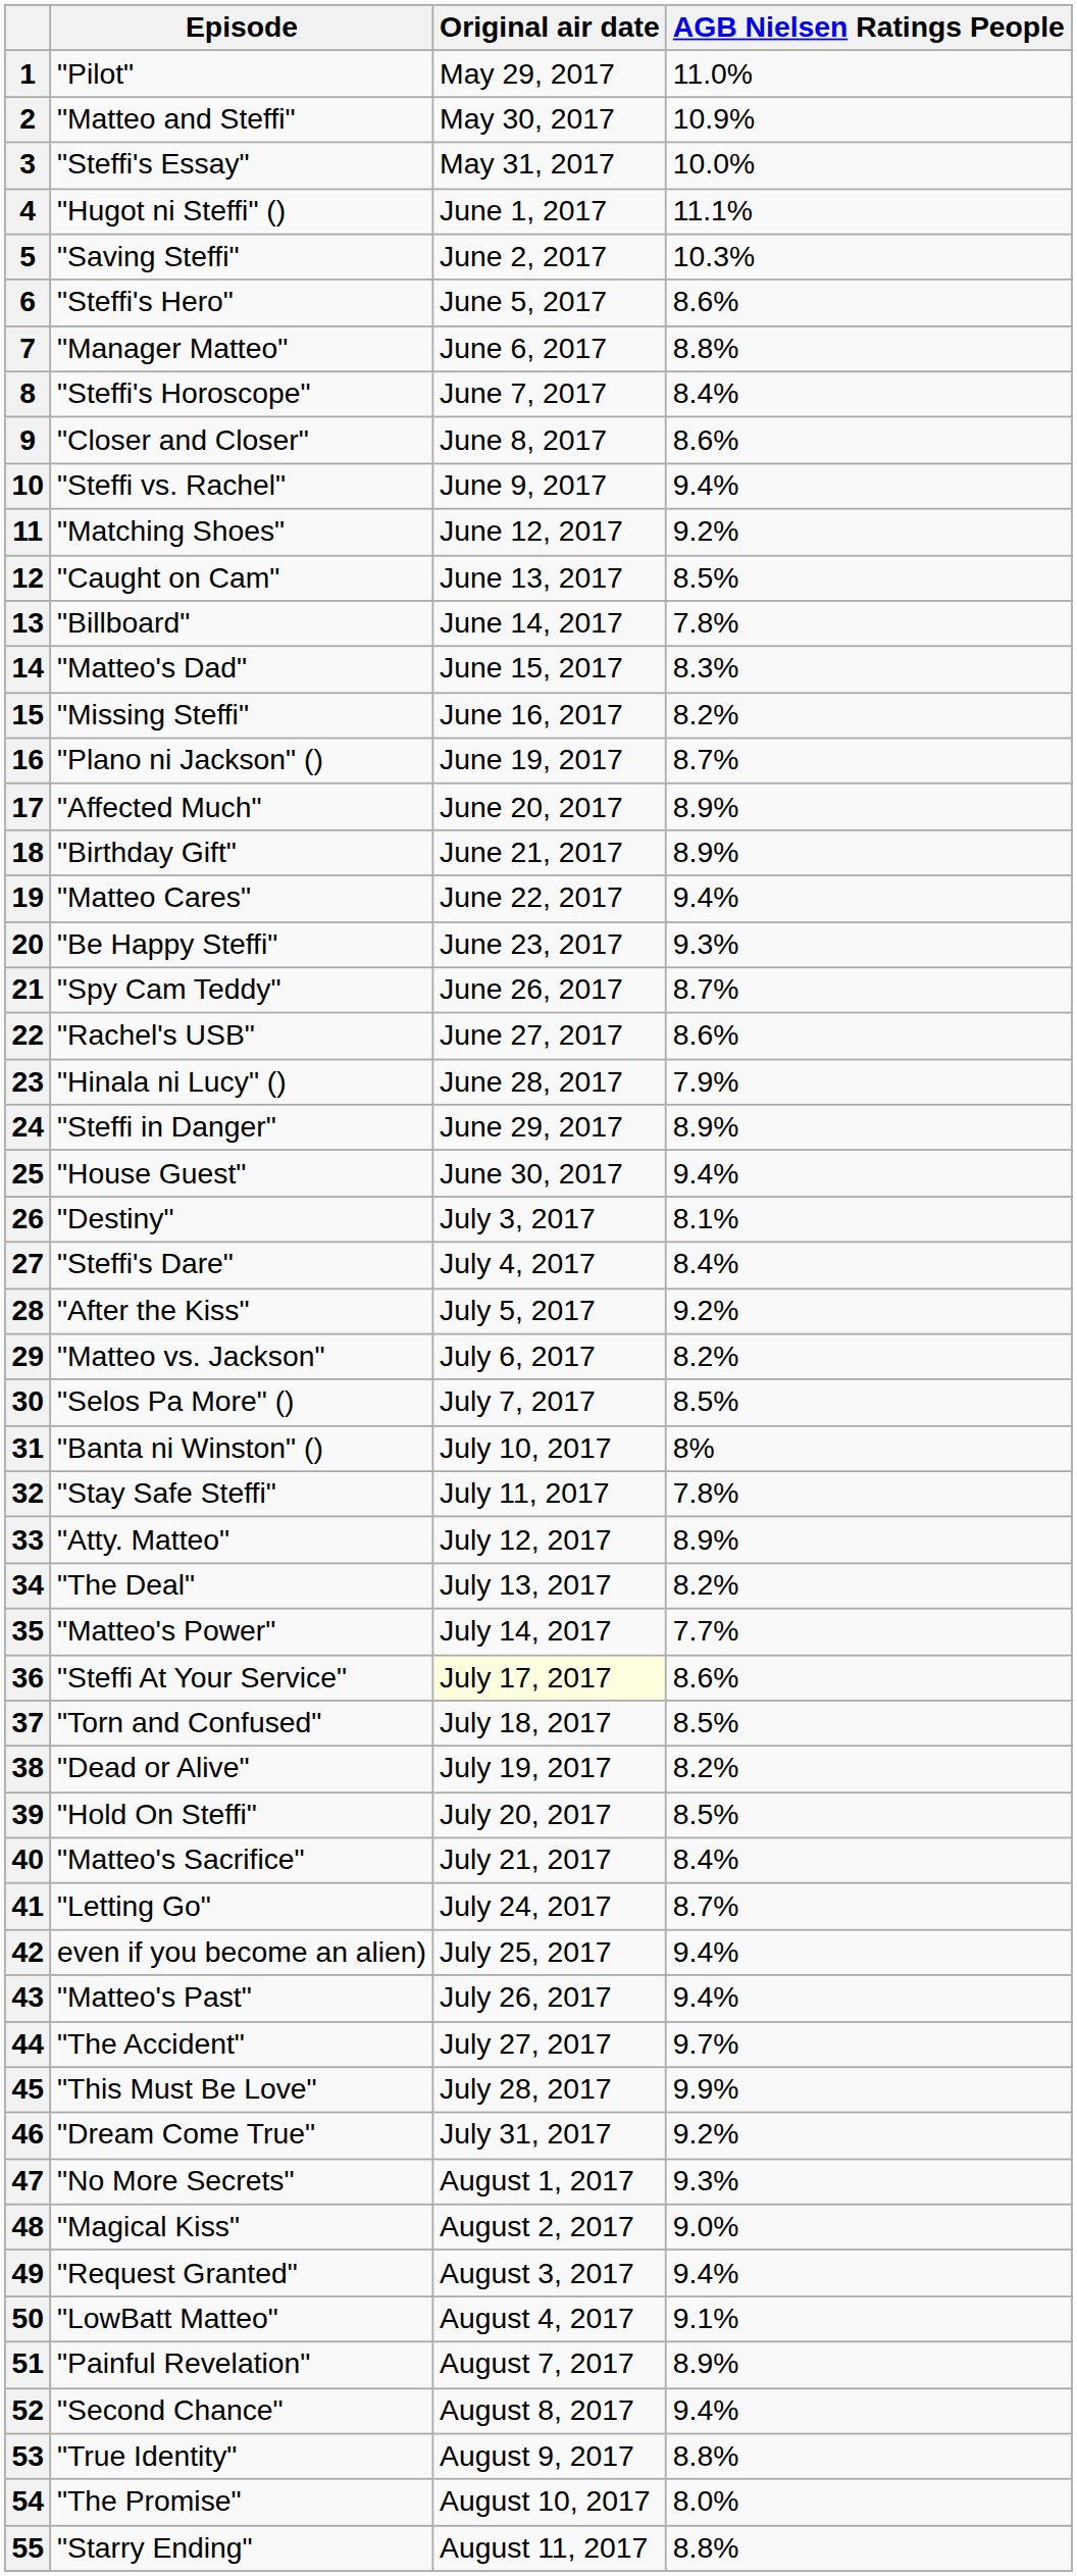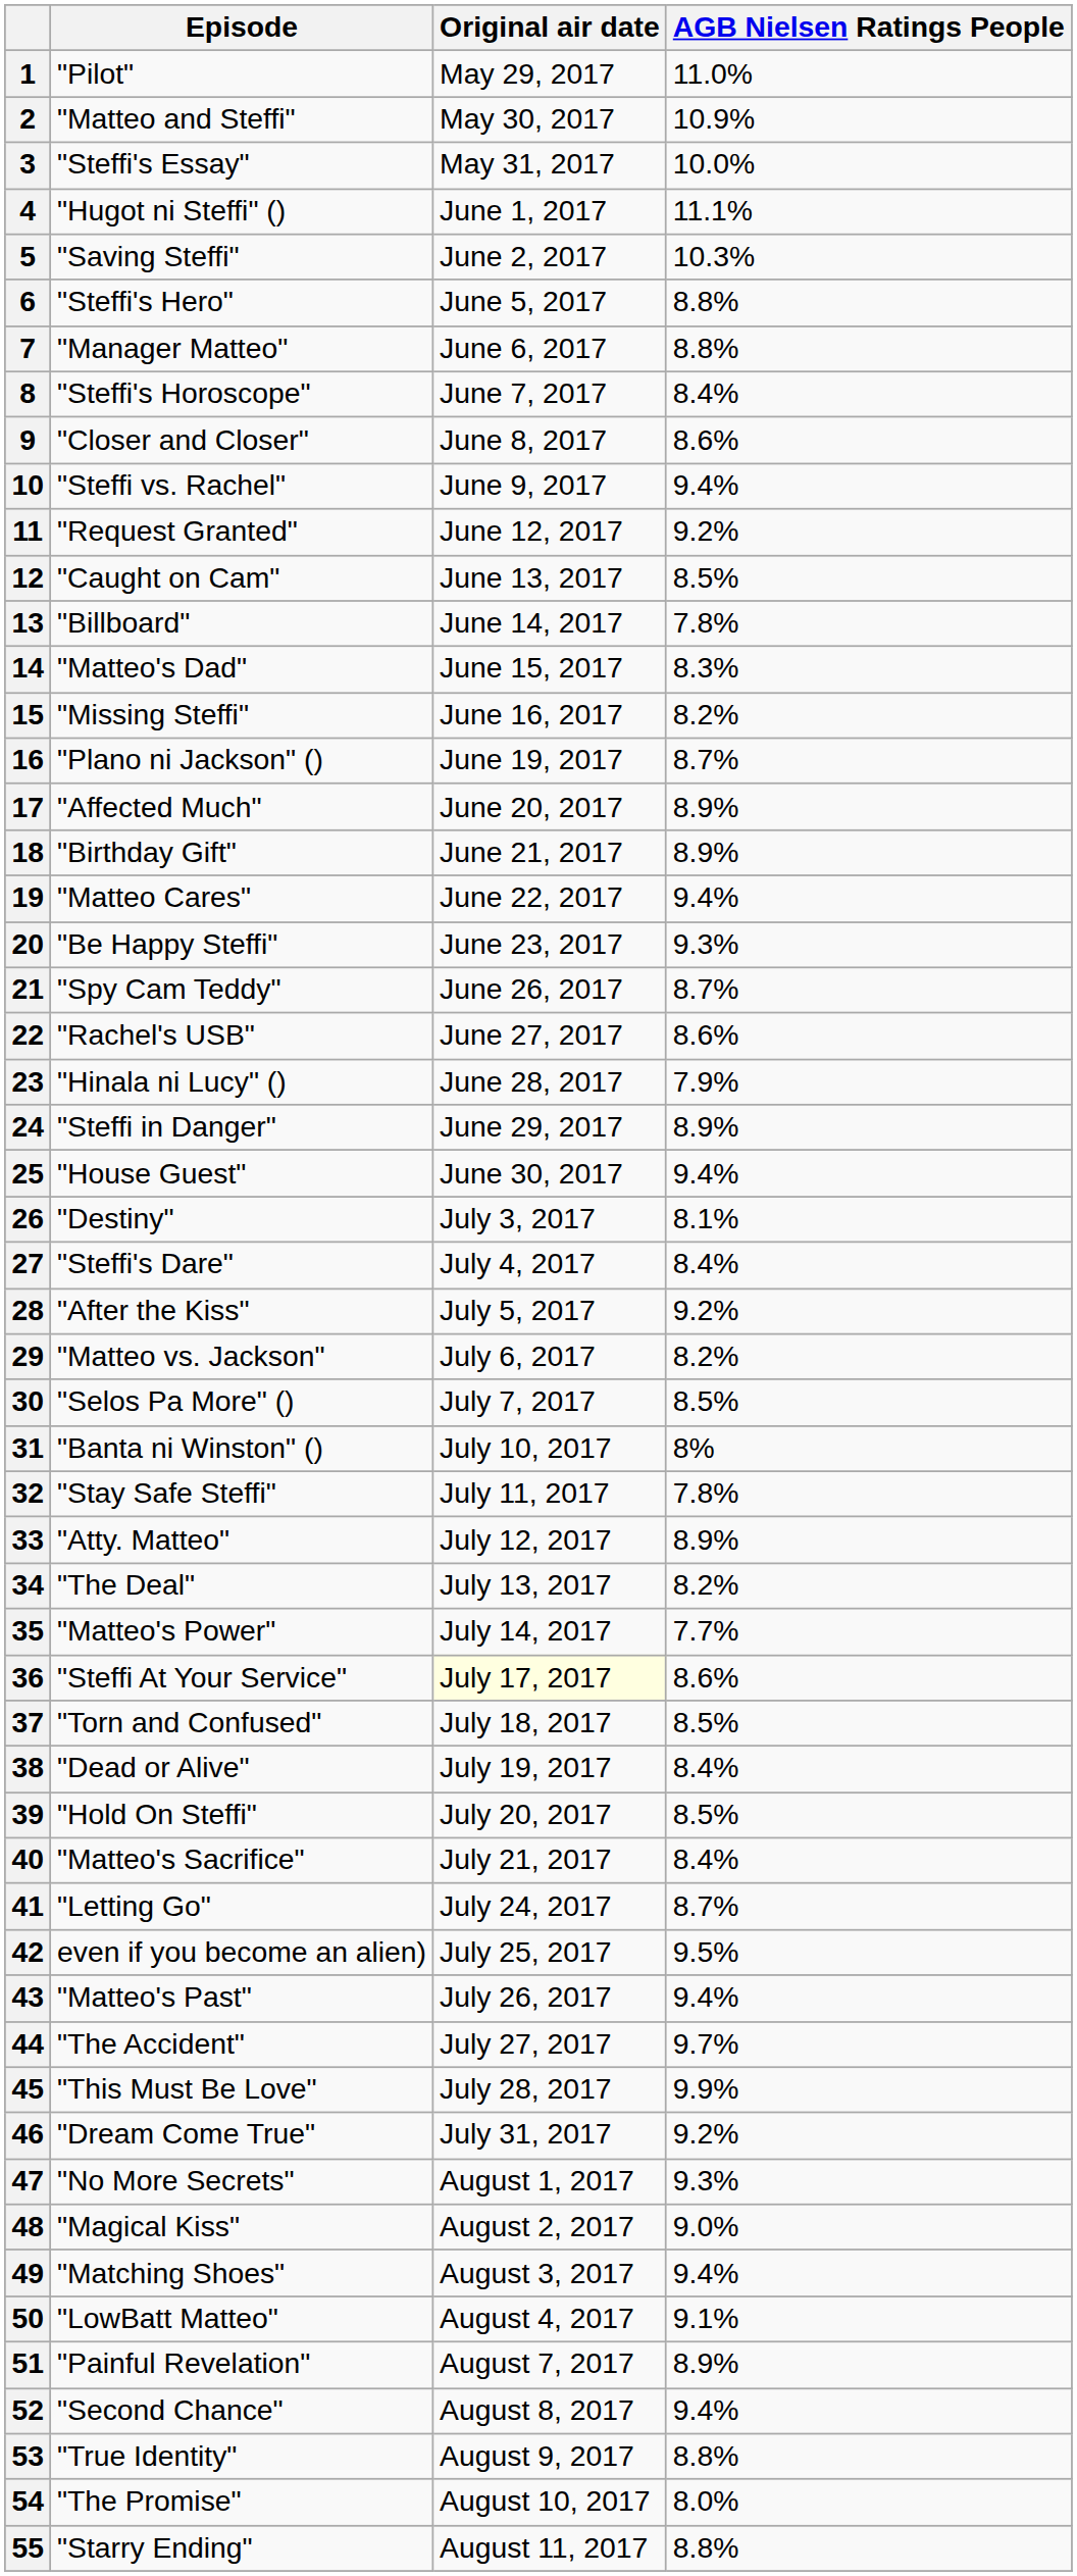 <table class="wikitable">
 <tr>
 <th></th>
 <th>Episode</th>
 <th>Original air date</th>
 <th><a href='#'>AGB Nielsen</a> Ratings  People</th>
 </tr>
 <tr>
 <th>1</th>
 <td>"Pilot"</td>
 <td>May 29, 2017</td>
 <td>11.0%</td>
 </tr>
 <tr>
 <th>2</th>
 <td>"Matteo and Steffi"</td>
 <td>May 30, 2017</td>
 <td>10.9%</td>
 </tr>
 <tr>
 <th>3</th>
 <td>"Steffi's Essay"</td>
 <td>May 31, 2017</td>
 <td>10.0%</td>
 </tr>
 <tr>
 <th>4</th>
 <td>"Hugot ni Steffi" ()</td>
 <td>June 1, 2017</td>
 <td>11.1%</td>
 </tr>
 <tr>
 <th>5</th>
 <td>"Saving Steffi"</td>
 <td>June 2, 2017</td>
 <td>10.3%</td>
 </tr>
 <tr>
 <th>6</th>
 <td>"Steffi's Hero"</td>
 <td>June 5, 2017</td>
-<td>8.6%</td>
+<td>8.8%</td>
 </tr>
 <tr>
 <th>7</th>
 <td>"Manager Matteo"</td>
 <td>June 6, 2017</td>
 <td>8.8%</td>
 </tr>
 <tr>
 <th>8</th>
 <td>"Steffi's Horoscope"</td>
 <td>June 7, 2017</td>
 <td>8.4%</td>
 </tr>
 <tr>
 <th>9</th>
 <td>"Closer and Closer"</td>
 <td>June 8, 2017</td>
 <td>8.6%</td>
 </tr>
 <tr>
 <th>10</th>
 <td>"Steffi vs. Rachel"</td>
 <td>June 9, 2017</td>
 <td>9.4%</td>
 </tr>
 <tr>
 <th>11</th>
-<td>"Matching Shoes"</td>
+<td>"Request Granted"</td>
 <td>June 12, 2017</td>
 <td>9.2%</td>
 </tr>
 <tr>
 <th>12</th>
 <td>"Caught on Cam"</td>
 <td>June 13, 2017</td>
 <td>8.5%</td>
 </tr>
 <tr>
 <th>13</th>
 <td>"Billboard"</td>
 <td>June 14, 2017</td>
 <td>7.8%</td>
 </tr>
 <tr>
 <th>14</th>
 <td>"Matteo's Dad"</td>
 <td>June 15, 2017</td>
 <td>8.3%</td>
 </tr>
 <tr>
 <th>15</th>
 <td>"Missing Steffi"</td>
 <td>June 16, 2017</td>
 <td>8.2%</td>
 </tr>
 <tr>
 <th>16</th>
 <td>"Plano ni Jackson" ()</td>
 <td>June 19, 2017</td>
 <td>8.7%</td>
 </tr>
 <tr>
 <th>17</th>
 <td>"Affected Much"</td>
 <td>June 20, 2017</td>
 <td>8.9%</td>
 </tr>
 <tr>
 <th>18</th>
 <td>"Birthday Gift"</td>
 <td>June 21, 2017</td>
 <td>8.9%</td>
 </tr>
 <tr>
 <th>19</th>
 <td>"Matteo Cares"</td>
 <td>June 22, 2017</td>
 <td>9.4%</td>
 </tr>
 <tr>
 <th>20</th>
 <td>"Be Happy Steffi"</td>
 <td>June 23, 2017</td>
 <td>9.3%</td>
 </tr>
 <tr>
 <th>21</th>
 <td>"Spy Cam Teddy"</td>
 <td>June 26, 2017</td>
 <td>8.7%</td>
 </tr>
 <tr>
 <th>22</th>
 <td>"Rachel's USB"</td>
 <td>June 27, 2017</td>
 <td>8.6%</td>
 </tr>
 <tr>
 <th>23</th>
 <td>"Hinala ni Lucy" ()</td>
 <td>June 28, 2017</td>
 <td>7.9%</td>
 </tr>
 <tr>
 <th>24</th>
 <td>"Steffi in Danger"</td>
 <td>June 29, 2017</td>
 <td>8.9%</td>
 </tr>
 <tr>
 <th>25</th>
 <td>"House Guest"</td>
 <td>June 30, 2017</td>
 <td>9.4%</td>
 </tr>
 <tr>
 <th>26</th>
 <td>"Destiny"</td>
 <td>July 3, 2017</td>
 <td>8.1%</td>
 </tr>
 <tr>
 <th>27</th>
 <td>"Steffi's Dare"</td>
 <td>July 4, 2017</td>
 <td>8.4%</td>
 </tr>
 <tr>
 <th>28</th>
 <td>"After the Kiss"</td>
 <td>July 5, 2017</td>
 <td>9.2%</td>
 </tr>
 <tr>
 <th>29</th>
 <td>"Matteo vs. Jackson"</td>
 <td>July 6, 2017</td>
 <td>8.2%</td>
 </tr>
 <tr>
 <th>30</th>
 <td>"Selos Pa More" ()</td>
 <td>July 7, 2017</td>
 <td>8.5%</td>
 </tr>
 <tr>
 <th>31</th>
 <td>"Banta ni Winston" ()</td>
 <td>July 10, 2017</td>
 <td>8%</td>
 </tr>
 <tr>
 <th>32</th>
 <td>"Stay Safe Steffi"</td>
 <td>July 11, 2017</td>
 <td>7.8%</td>
 </tr>
 <tr>
 <th>33</th>
 <td>"Atty. Matteo"</td>
 <td>July 12, 2017</td>
 <td>8.9%</td>
 </tr>
 <tr>
 <th>34</th>
 <td>"The Deal"</td>
 <td>July 13, 2017</td>
 <td>8.2%</td>
 </tr>
 <tr>
 <th>35</th>
 <td>"Matteo's Power"</td>
 <td>July 14, 2017</td>
 <td>7.7%</td>
 </tr>
 <tr>
 <th>36</th>
 <td>"Steffi At Your Service"</td>
 <td style="background: lightyellow;">July 17, 2017</td>
 <td>8.6%</td>
 </tr>
 <tr>
 <th>37</th>
 <td>"Torn and Confused"</td>
 <td>July 18, 2017</td>
 <td>8.5%</td>
 </tr>
 <tr>
 <th>38</th>
 <td>"Dead or Alive"</td>
 <td>July 19, 2017</td>
-<td>8.2%</td>
+<td>8.4%</td>
 </tr>
 <tr>
 <th>39</th>
 <td>"Hold On Steffi"</td>
 <td>July 20, 2017</td>
 <td>8.5%</td>
 </tr>
 <tr>
 <th>40</th>
 <td>"Matteo's Sacrifice"</td>
 <td>July 21, 2017</td>
 <td>8.4%</td>
 </tr>
 <tr>
 <th>41</th>
 <td>"Letting Go"</td>
 <td>July 24, 2017</td>
 <td>8.7%</td>
 </tr>
 <tr>
 <th>42</th>
 <td "Maging Alien Ka Man" ({{Translation>even if you become an alien)</td>
 <td>July 25, 2017</td>
-<td>9.4%</td>
+<td>9.5%</td>
 </tr>
 <tr>
 <th>43</th>
 <td>"Matteo's Past"</td>
 <td>July 26, 2017</td>
 <td>9.4%</td>
 </tr>
 <tr>
 <th>44</th>
 <td>"The Accident"</td>
 <td>July 27, 2017</td>
 <td>9.7%</td>
 </tr>
 <tr>
 <th>45</th>
 <td>"This Must Be Love"</td>
 <td>July 28, 2017</td>
 <td>9.9%</td>
 </tr>
 <tr>
 <th>46</th>
 <td>"Dream Come True"</td>
 <td>July 31, 2017</td>
 <td>9.2%</td>
 </tr>
 <tr>
 <th>47</th>
 <td>"No More Secrets"</td>
 <td>August 1, 2017</td>
 <td>9.3%</td>
 </tr>
 <tr>
 <th>48</th>
 <td>"Magical Kiss"</td>
 <td>August 2, 2017</td>
 <td>9.0%</td>
 </tr>
 <tr>
 <th>49</th>
-<td>"Request Granted"</td>
+<td>"Matching Shoes"</td>
 <td>August 3, 2017</td>
 <td>9.4%</td>
 </tr>
 <tr>
 <th>50</th>
 <td>"LowBatt Matteo"</td>
 <td>August 4, 2017</td>
 <td>9.1%</td>
 </tr>
 <tr>
 <th>51</th>
 <td>"Painful Revelation"</td>
 <td>August 7, 2017</td>
 <td>8.9%</td>
 </tr>
 <tr>
 <th>52</th>
 <td>"Second Chance"</td>
 <td>August 8, 2017</td>
 <td>9.4%</td>
 </tr>
 <tr>
 <th>53</th>
 <td>"True Identity"</td>
 <td>August 9, 2017</td>
 <td>8.8%</td>
 </tr>
 <tr>
 <th>54</th>
 <td>"The Promise"</td>
 <td>August 10, 2017</td>
 <td>8.0%</td>
 </tr>
 <tr>
 <th>55</th>
 <td>"Starry Ending"</td>
 <td>August 11, 2017</td>
 <td>8.8%</td>
 </tr>
 </table>
